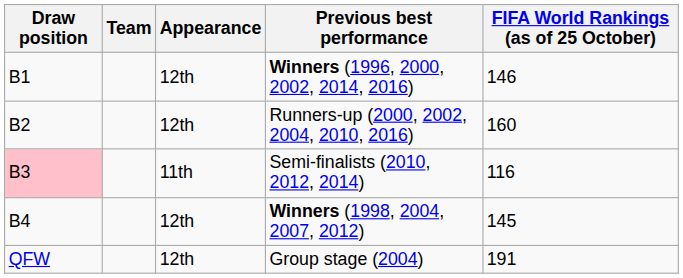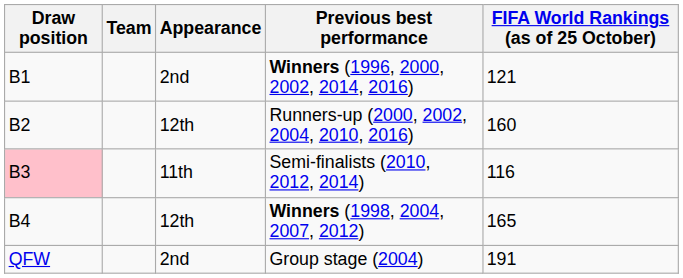 <table class="wikitable" style="text-align:left;">
 <tr>
 <th>Draw position</th>
 <th>Team</th>
 <th>Appearance</th>
 <th>Previous best<br>performance</th>
 <th><a href='#'>FIFA World Rankings</a> (as of 25 October)</th>
 </tr>
 <tr>
 <td>B1</td>
 <td style=white-space:nowrap></td>
-<td data-sort-value="37">12th</td>
+<td data-sort-value="25">2nd</td>
 <td data-sort-value="6.04"><strong>Winners</strong> (<a href='#'>1996</a>, <a href='#'>2000</a>, <a href='#'>2002</a>, <a href='#'>2014</a>, <a href='#'>2016</a>)</td>
-<td>146</td>
+<td>121</td>
 </tr>
 <tr>
 <td>B2</td>
 <td style=white-space:nowrap></td>
 <td data-sort-value="9">12th</td>
 <td data-sort-value="6.02">Runners-up (<a href='#'>2000</a>, <a href='#'>2002</a>, <a href='#'>2004</a>, <a href='#'>2010</a>, <a href='#'>2016</a>)</td>
 <td>160</td>
 </tr>
 <tr>
 <td style="background: pink;">B3</td>
 <td style=white-space:nowrap></td>
 <td data-sort-value="26">11th</td>
 <td data-sort-value="4.02">Semi-finalists (<a href='#'>2010</a>, <a href='#'>2012</a>, <a href='#'>2014</a>)</td>
 <td>116</td>
 </tr>
 <tr>
 <td>B4</td>
 <td style=white-space:nowrap></td>
 <td data-sort-value="25">12th</td>
 <td data-sort-value="7.01"><strong>Winners</strong> (<a href='#'>1998</a>, <a href='#'>2004</a>, <a href='#'>2007</a>, <a href='#'>2012</a>)</td>
-<td>145</td>
+<td>165</td>
 </tr>
 <tr>
 <td><a href='#'>QFW</a></td>
 <td style=white-space:nowrap></td>
-<td data-sort-value="25">12th</td>
+<td data-sort-value="25">2nd</td>
 <td data-sort-value="7.01">Group stage (<a href='#'>2004</a>)</td>
 <td>191</td>
 </tr>
 </table>
